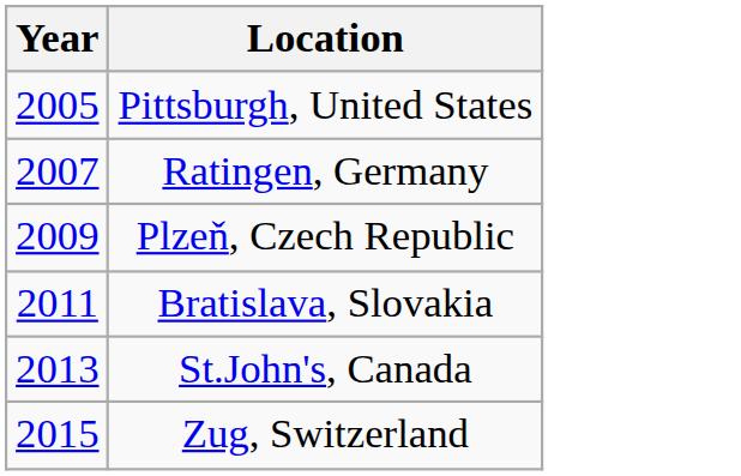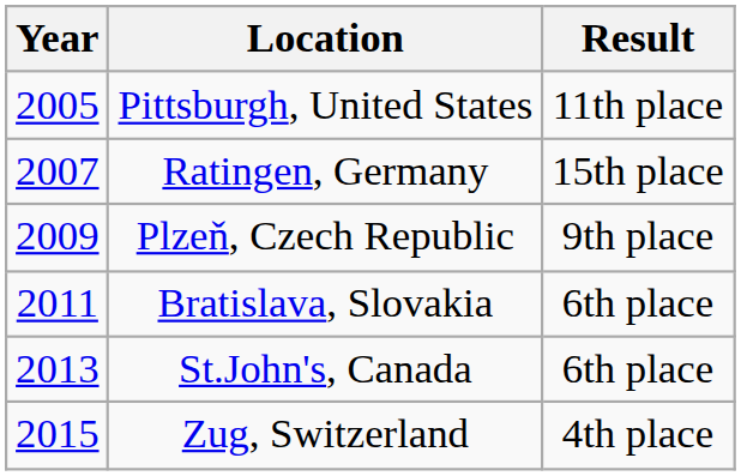 <table class="wikitable" style="text-align:center;">
 <tr>
 <th>Year</th>
 <th>Location</th>
+<th>Result</th>
 </tr>
 <tr>
 <td><a href='#'>2005</a></td>
 <td><a href='#'>Pittsburgh</a>, United States</td>
+<td>11th place</td>
 </tr>
 <tr>
 <td><a href='#'>2007</a></td>
 <td><a href='#'>Ratingen</a>, Germany</td>
+<td>15th place</td>
 </tr>
 <tr>
 <td><a href='#'>2009</a></td>
 <td><a href='#'>Plzeň</a>, Czech Republic</td>
+<td>9th place</td>
 </tr>
 <tr>
 <td><a href='#'>2011</a></td>
 <td><a href='#'>Bratislava</a>, Slovakia</td>
+<td>6th place</td>
 </tr>
 <tr>
 <td><a href='#'>2013</a></td>
 <td><a href='#'>St.John's</a>, Canada</td>
+<td>6th place</td>
 </tr>
 <tr>
 <td><a href='#'>2015</a></td>
 <td><a href='#'>Zug</a>, Switzerland</td>
+<td>4th place</td>
 </tr>
 </table>
